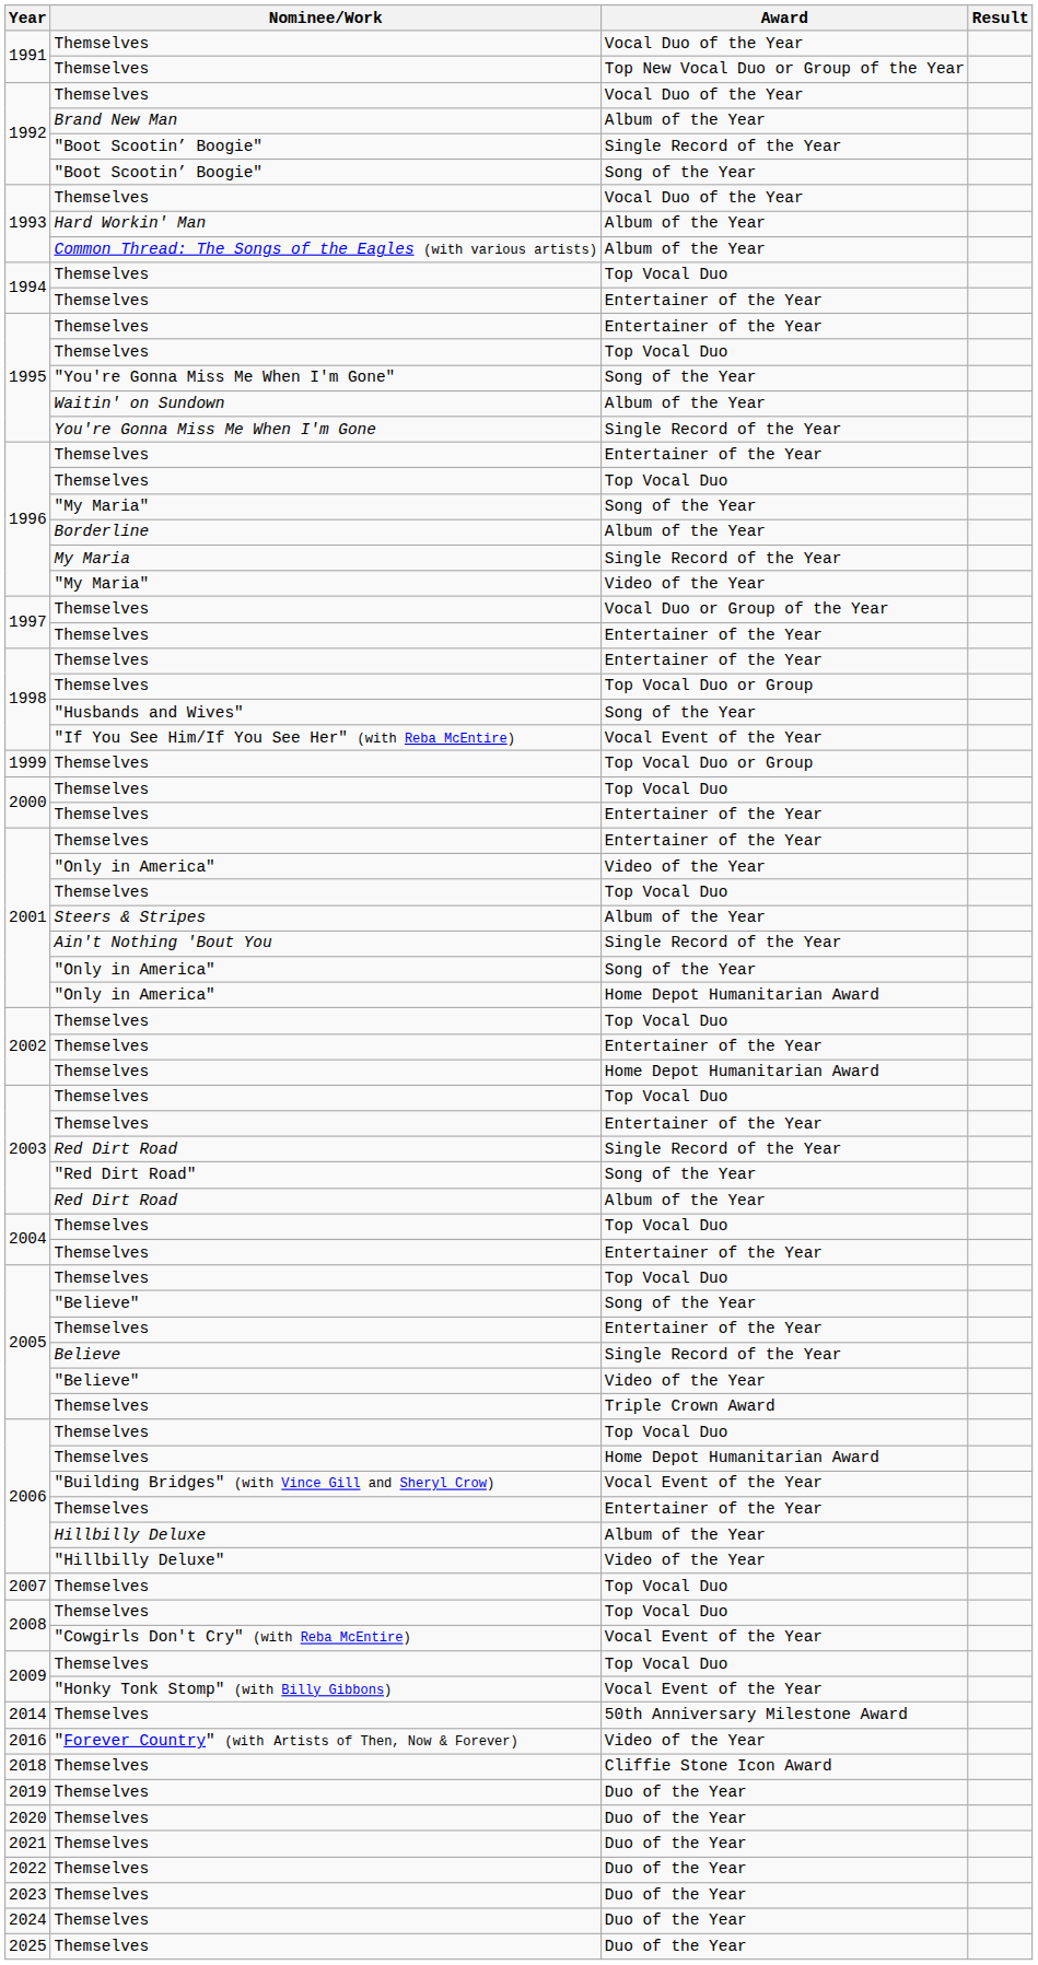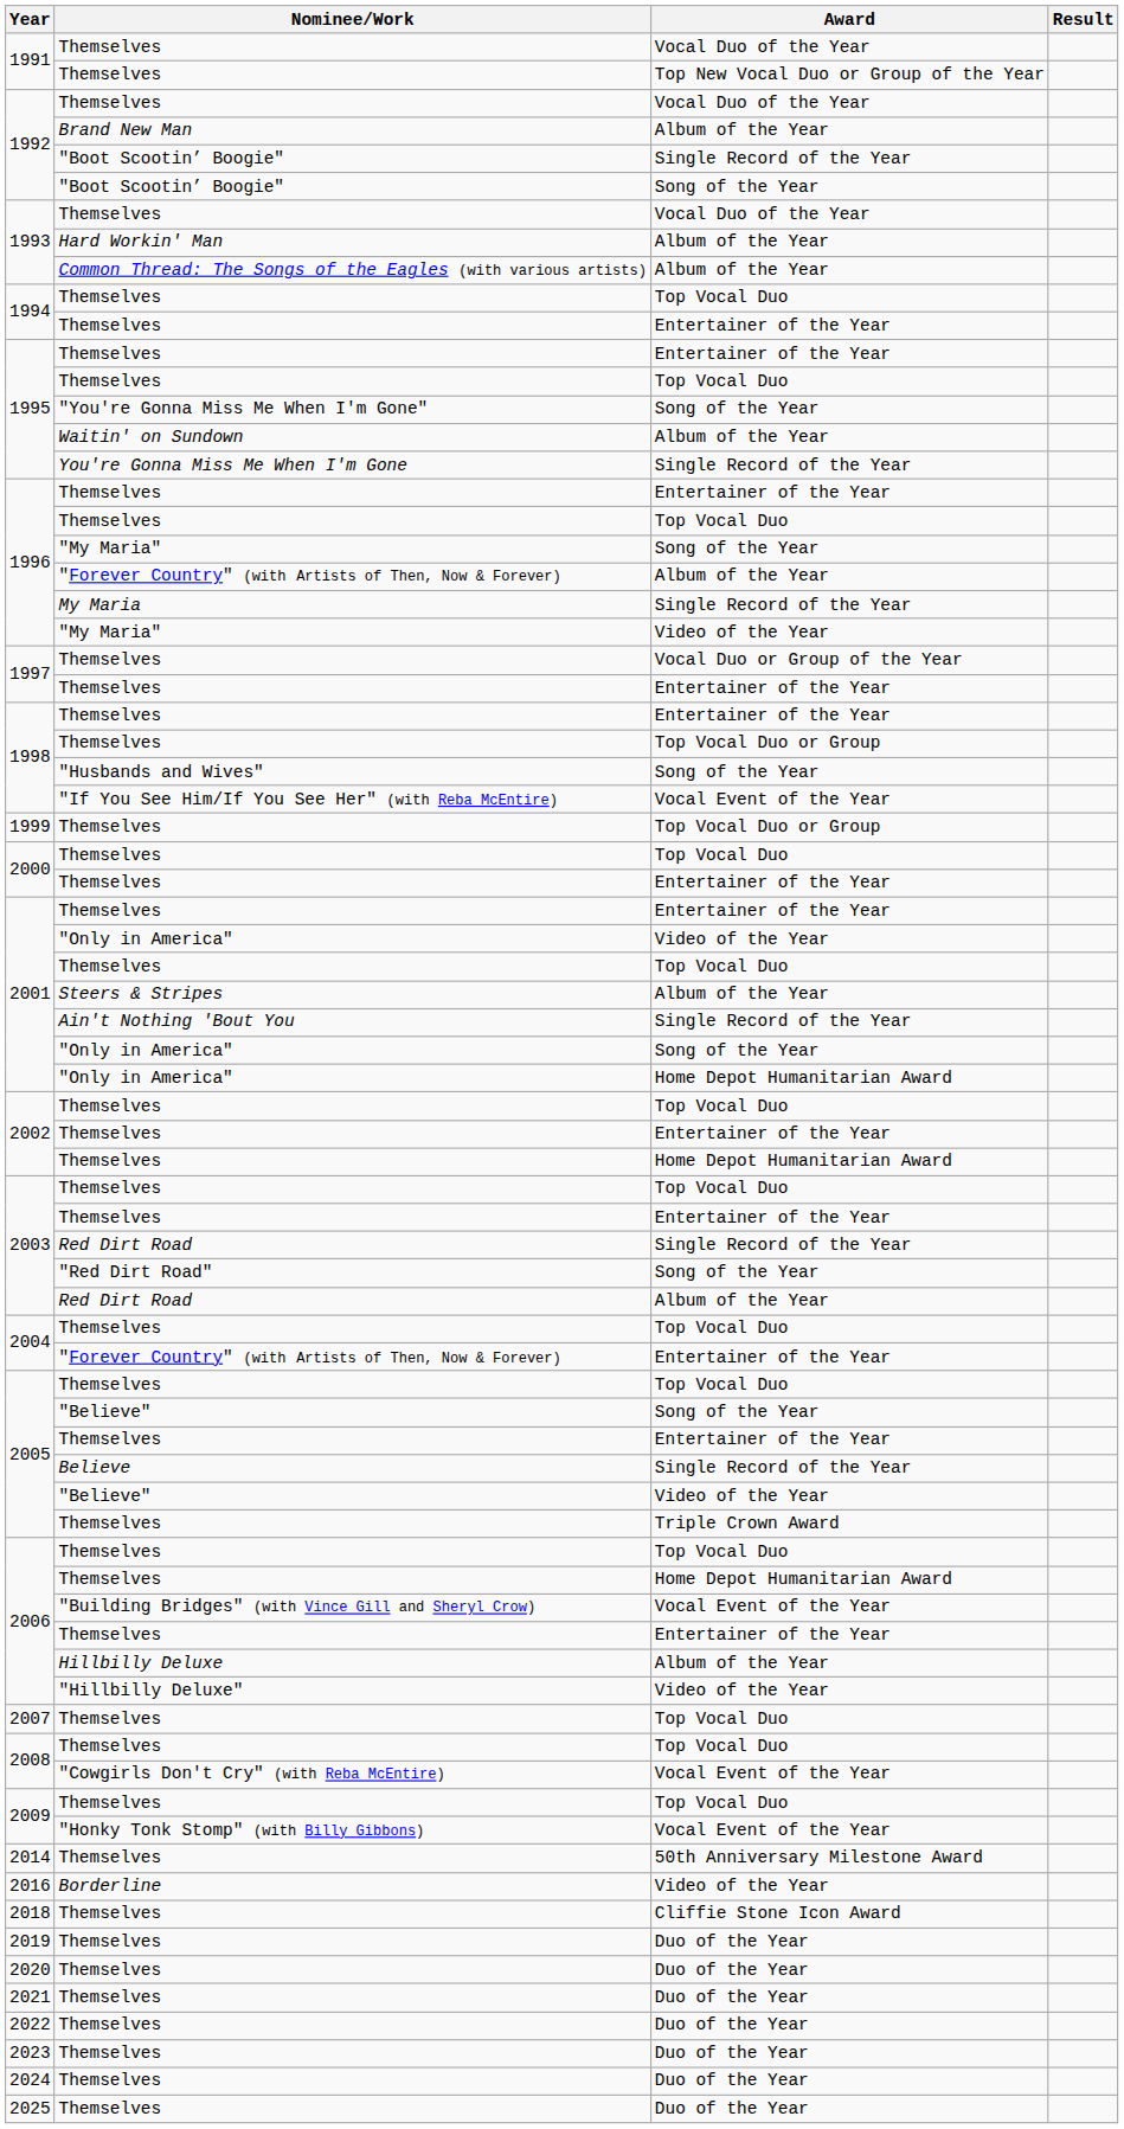 <table class="wikitable">
 <tr>
 <th>Year</th>
 <th>Nominee/Work</th>
 <th>Award</th>
 <th>Result</th>
 </tr>
 <tr>
 <td rowspan="2">1991</td>
 <td>Themselves</td>
 <td>Vocal Duo of the Year</td>
 <td></td>
 </tr>
 <tr>
 <td>Themselves</td>
 <td>Top New Vocal Duo or Group of the Year</td>
 <td></td>
 </tr>
 <tr>
 <td rowspan="4">1992</td>
 <td>Themselves</td>
 <td>Vocal Duo of the Year</td>
 <td></td>
 </tr>
 <tr>
 <td><em>Brand New Man</em></td>
 <td>Album of the Year</td>
 <td></td>
 </tr>
 <tr>
 <td>"Boot Scootin’ Boogie"</td>
 <td>Single Record of the Year</td>
 <td></td>
 </tr>
 <tr>
 <td>"Boot Scootin’ Boogie"</td>
 <td>Song of the Year</td>
 <td></td>
 </tr>
 <tr>
 <td rowspan="3">1993</td>
 <td>Themselves</td>
 <td>Vocal Duo of the Year</td>
 <td></td>
 </tr>
 <tr>
 <td><em>Hard Workin' Man</em></td>
 <td>Album of the Year</td>
 <td></td>
 </tr>
 <tr>
 <td><em><a href='#'>Common Thread: The Songs of the Eagles</a></em> <small>(with various artists)</small></td>
 <td>Album of the Year</td>
 <td></td>
 </tr>
 <tr>
 <td rowspan=2>1994</td>
 <td>Themselves</td>
 <td>Top Vocal Duo</td>
 <td></td>
 </tr>
 <tr>
 <td>Themselves</td>
 <td>Entertainer of the Year</td>
 <td></td>
 </tr>
 <tr>
 <td rowspan="5">1995</td>
 <td>Themselves</td>
 <td>Entertainer of the Year</td>
 <td></td>
 </tr>
 <tr>
 <td>Themselves</td>
 <td>Top Vocal Duo</td>
 <td></td>
 </tr>
 <tr>
 <td>"You're Gonna Miss Me When I'm Gone"</td>
 <td>Song of the Year</td>
 <td></td>
 </tr>
 <tr>
 <td><em>Waitin' on Sundown</em></td>
 <td>Album of the Year</td>
 <td></td>
 </tr>
 <tr>
 <td><em>You're Gonna Miss Me When I'm Gone</em></td>
 <td>Single Record of the Year</td>
 <td></td>
 </tr>
 <tr>
 <td rowspan="6">1996</td>
 <td>Themselves</td>
 <td>Entertainer of the Year</td>
 <td></td>
 </tr>
 <tr>
 <td>Themselves</td>
 <td>Top Vocal Duo</td>
 <td></td>
 </tr>
 <tr>
 <td>"My Maria"</td>
 <td>Song of the Year</td>
 <td></td>
 </tr>
 <tr>
-<td><em>Borderline</em></td>
+<td>"<a href='#'>Forever Country</a>" <small>(with</small> <small>Artists of Then, Now & Forever)</small></td>
 <td>Album of the Year</td>
 <td></td>
 </tr>
 <tr>
 <td><em>My Maria</em></td>
 <td>Single Record of the Year</td>
 <td></td>
 </tr>
 <tr>
 <td>"My Maria"</td>
 <td>Video of the Year</td>
 <td></td>
 </tr>
 <tr>
 <td rowspan=2>1997</td>
 <td>Themselves</td>
 <td>Vocal Duo or Group of the Year</td>
 <td></td>
 </tr>
 <tr>
 <td>Themselves</td>
 <td>Entertainer of the Year</td>
 <td></td>
 </tr>
 <tr>
 <td rowspan=4>1998</td>
 <td>Themselves</td>
 <td>Entertainer of the Year</td>
 <td></td>
 </tr>
 <tr>
 <td>Themselves</td>
 <td>Top Vocal Duo or Group</td>
 <td></td>
 </tr>
 <tr>
 <td>"Husbands and Wives"</td>
 <td>Song of the Year</td>
 <td></td>
 </tr>
 <tr>
 <td>"If You See Him/If You See Her" <small>(with <a href='#'>Reba McEntire</a>)</small></td>
 <td>Vocal Event of the Year</td>
 <td></td>
 </tr>
 <tr>
 <td>1999</td>
 <td>Themselves</td>
 <td>Top Vocal Duo or Group</td>
 <td></td>
 </tr>
 <tr>
 <td rowspan=2>2000</td>
 <td>Themselves</td>
 <td>Top Vocal Duo</td>
 <td></td>
 </tr>
 <tr>
 <td>Themselves</td>
 <td>Entertainer of the Year</td>
 <td></td>
 </tr>
 <tr>
 <td rowspan="7">2001</td>
 <td>Themselves</td>
 <td>Entertainer of the Year</td>
 <td></td>
 </tr>
 <tr>
 <td>"Only in America"</td>
 <td>Video of the Year</td>
 <td></td>
 </tr>
 <tr>
 <td>Themselves</td>
 <td>Top Vocal Duo</td>
 <td></td>
 </tr>
 <tr>
 <td><em>Steers & Stripes</em></td>
 <td>Album of the Year</td>
 <td></td>
 </tr>
 <tr>
 <td><em>Ain't Nothing 'Bout You</em></td>
 <td>Single Record of the Year</td>
 <td></td>
 </tr>
 <tr>
 <td>"Only in America"</td>
 <td>Song of the Year</td>
 <td></td>
 </tr>
 <tr>
 <td>"Only in America"</td>
 <td>Home Depot Humanitarian Award</td>
 <td></td>
 </tr>
 <tr>
 <td rowspan=3>2002</td>
 <td>Themselves</td>
 <td>Top Vocal Duo</td>
 <td></td>
 </tr>
 <tr>
 <td>Themselves</td>
 <td>Entertainer of the Year</td>
 <td></td>
 </tr>
 <tr>
 <td>Themselves</td>
 <td>Home Depot Humanitarian Award</td>
 <td></td>
 </tr>
 <tr>
 <td rowspan=5>2003</td>
 <td>Themselves</td>
 <td>Top Vocal Duo</td>
 <td></td>
 </tr>
 <tr>
 <td>Themselves</td>
 <td>Entertainer of the Year</td>
 <td></td>
 </tr>
 <tr>
 <td><em>Red Dirt Road</em></td>
 <td>Single Record of the Year</td>
 <td></td>
 </tr>
 <tr>
 <td>"Red Dirt Road"</td>
 <td>Song of the Year</td>
 <td></td>
 </tr>
 <tr>
 <td><em>Red Dirt Road</em></td>
 <td>Album of the Year</td>
 <td></td>
 </tr>
 <tr>
 <td rowspan=2>2004</td>
 <td>Themselves</td>
 <td>Top Vocal Duo</td>
 <td></td>
 </tr>
 <tr>
-<td>Themselves</td>
+<td>"<a href='#'>Forever Country</a>" <small>(with</small> <small>Artists of Then, Now & Forever)</small></td>
 <td>Entertainer of the Year</td>
 <td></td>
 </tr>
 <tr>
 <td rowspan="6">2005</td>
 <td>Themselves</td>
 <td>Top Vocal Duo</td>
 <td></td>
 </tr>
 <tr>
 <td>"Believe"</td>
 <td>Song of the Year</td>
 <td></td>
 </tr>
 <tr>
 <td>Themselves</td>
 <td>Entertainer of the Year</td>
 <td></td>
 </tr>
 <tr>
 <td><em>Believe</em></td>
 <td>Single Record of the Year</td>
 <td></td>
 </tr>
 <tr>
 <td>"Believe"</td>
 <td>Video of the Year</td>
 <td></td>
 </tr>
 <tr>
 <td>Themselves</td>
 <td>Triple Crown Award</td>
 <td></td>
 </tr>
 <tr>
 <td rowspan="6">2006</td>
 <td>Themselves</td>
 <td>Top Vocal Duo</td>
 <td></td>
 </tr>
 <tr>
 <td>Themselves</td>
 <td>Home Depot Humanitarian Award</td>
 <td></td>
 </tr>
 <tr>
 <td>"Building Bridges" <small>(with <a href='#'>Vince Gill</a> and <a href='#'>Sheryl Crow</a>)</small></td>
 <td>Vocal Event of the Year</td>
 <td></td>
 </tr>
 <tr>
 <td>Themselves</td>
 <td>Entertainer of the Year</td>
 <td></td>
 </tr>
 <tr>
 <td><em>Hillbilly Deluxe</em></td>
 <td>Album of the Year</td>
 <td></td>
 </tr>
 <tr>
 <td>"Hillbilly Deluxe"</td>
 <td>Video of the Year</td>
 <td></td>
 </tr>
 <tr>
 <td>2007</td>
 <td>Themselves</td>
 <td>Top Vocal Duo</td>
 <td></td>
 </tr>
 <tr>
 <td rowspan=2>2008</td>
 <td>Themselves</td>
 <td>Top Vocal Duo</td>
 <td></td>
 </tr>
 <tr>
 <td>"Cowgirls Don't Cry" <small>(with <a href='#'>Reba McEntire</a>)</small></td>
 <td>Vocal Event of the Year</td>
 <td></td>
 </tr>
 <tr>
 <td rowspan=2>2009</td>
 <td>Themselves</td>
 <td>Top Vocal Duo</td>
 <td></td>
 </tr>
 <tr>
 <td>"Honky Tonk Stomp" <small>(with <a href='#'>Billy Gibbons</a>)</small></td>
 <td>Vocal Event of the Year</td>
 <td></td>
 </tr>
 <tr>
 <td>2014</td>
 <td>Themselves</td>
 <td>50th Anniversary Milestone Award</td>
 <td></td>
 </tr>
 <tr>
 <td>2016</td>
-<td>"<a href='#'>Forever Country</a>" <small>(with</small> <small>Artists of Then, Now & Forever)</small></td>
+<td><em>Borderline</em></td>
 <td>Video of the Year</td>
 <td></td>
 </tr>
 <tr>
 <td>2018</td>
 <td>Themselves</td>
 <td>Cliffie Stone Icon Award</td>
 <td></td>
 </tr>
 <tr>
 <td>2019</td>
 <td>Themselves</td>
 <td>Duo of the Year</td>
 <td></td>
 </tr>
 <tr>
 <td>2020</td>
 <td>Themselves</td>
 <td>Duo of the Year</td>
 <td></td>
 </tr>
 <tr>
 <td>2021</td>
 <td>Themselves</td>
 <td>Duo of the Year</td>
 <td></td>
 </tr>
 <tr>
 <td>2022</td>
 <td>Themselves</td>
 <td>Duo of the Year</td>
 <td></td>
 </tr>
 <tr>
 <td>2023</td>
 <td>Themselves</td>
 <td>Duo of the Year</td>
 <td></td>
 </tr>
 <tr>
 <td>2024</td>
 <td>Themselves</td>
 <td>Duo of the Year</td>
 <td></td>
 </tr>
 <tr>
 <td>2025</td>
 <td>Themselves</td>
 <td>Duo of the Year</td>
 <td></td>
 </tr>
 </table>
